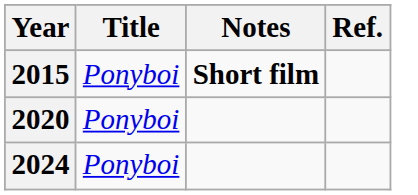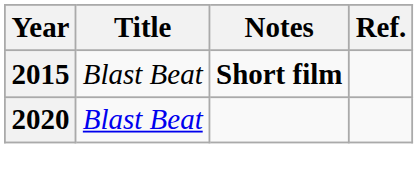 <table class="wikitable sortable plainrowheaders">
 <tr>
 <th scope="col">Year</th>
 <th scope="col">Title</th>
 <th scope="col">Notes</th>
 <th scope="col">Ref.</th>
 </tr>
 <tr>
 <th scope="row">2015</th>
-<td><em><a href='#'>Ponyboi</a></em></td>
+<td><em>Blast Beat</em></td>
 <td><strong>Short film</strong></td>
 <td align="center"></td>
 </tr>
 <tr>
 <th scope="row">2020</th>
-<td><em><a href='#'>Ponyboi</a></em></td>
-<td></td>
-<td align="center"></td>
-</tr>
-<tr>
-<th scope="row">2024</th>
-<td><em><a href='#'>Ponyboi</a></em></td>
+<td><em><a href='#'>Blast Beat</a></em></td>
 <td></td>
 <td align="center"></td>
 </tr>
 </table>
